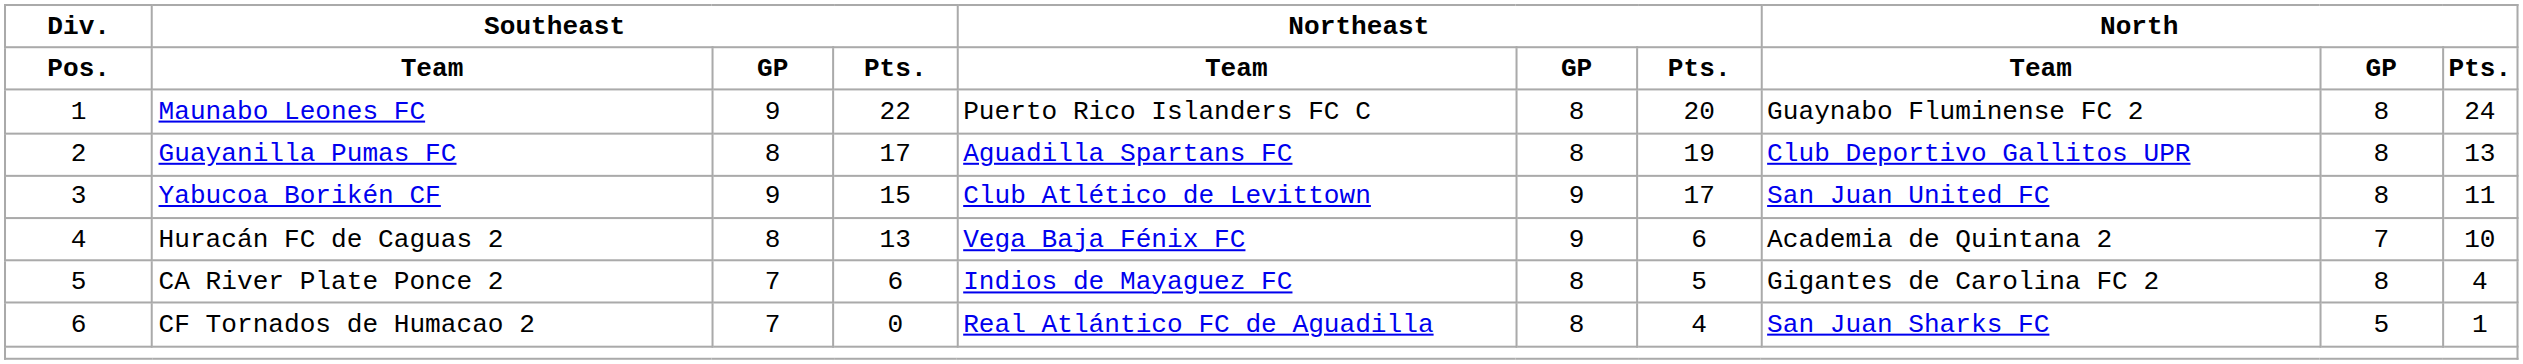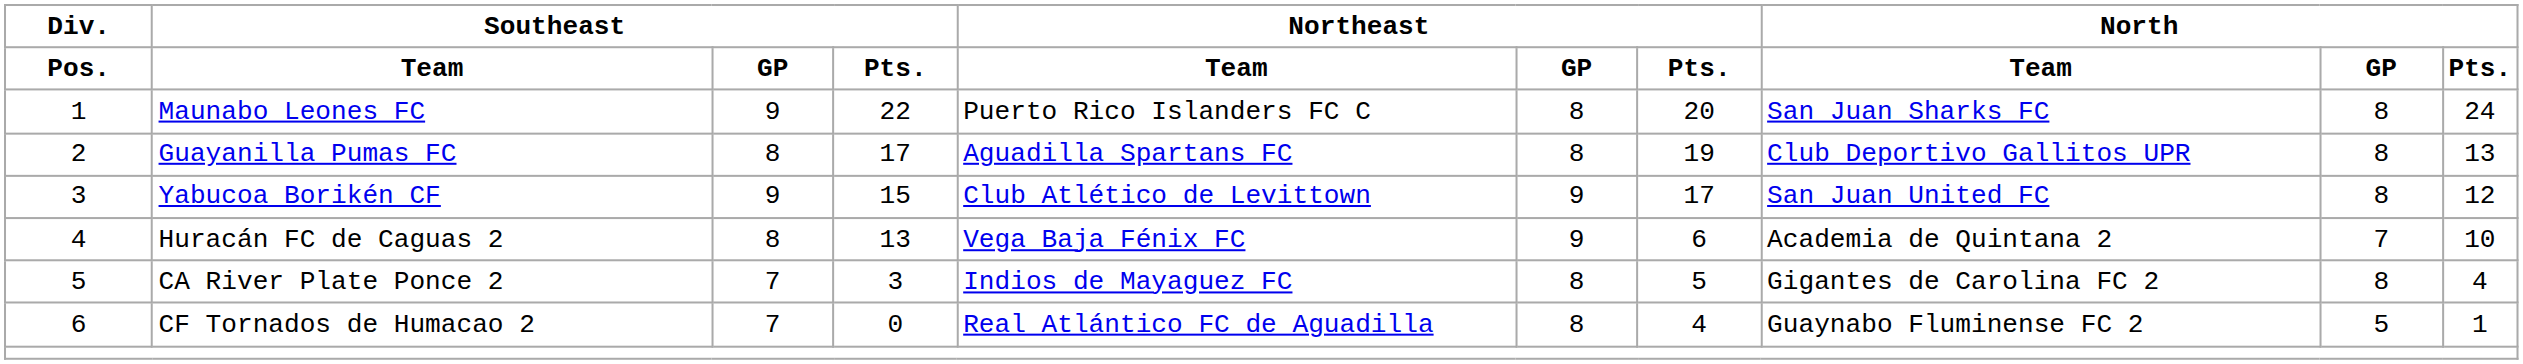 <table class="wikitable" border="1"  style="background:white; text-align:left">
 <tr>
 <th colspan=1 style="background:white;">Div.</th>
 <th colspan=3 style="background:white;">Southeast</th>
 <th colspan=3 style="background:white;">Northeast</th>
 <th colspan=3 style="background:white;">North</th>
 </tr>
 <tr>
 <th style="background:white; width:6%">Pos.</th>
 <th style="background:white; width:23%">Team</th>
 <th style="background:white; width:5%">GP</th>
 <th style="background:white; width:5%">Pts.</th>
 <th style="background:white; width:23%">Team</th>
 <th style="background:white; width:5%">GP</th>
 <th style="background:white; width:5%">Pts.</th>
 <th style="background:white; width:23%">Team</th>
 <th style="background:white; width:5%">GP</th>
 <th style="background:white; width:5%">Pts.</th>
 </tr>
 <tr>
 <td align=center>1</td>
 <td><a href='#'>Maunabo Leones FC</a></td>
 <td align=center>9</td>
 <td align=center>22</td>
 <td>Puerto Rico Islanders FC C</td>
 <td align=center>8</td>
 <td align=center>20</td>
-<td>Guaynabo Fluminense FC 2</td>
+<td><a href='#'>San Juan Sharks FC</a></td>
 <td align=center>8</td>
 <td align=center>24</td>
 </tr>
 <tr>
 <td align=center>2</td>
 <td><a href='#'>Guayanilla Pumas FC</a></td>
 <td align=center>8</td>
 <td align=center>17</td>
 <td><a href='#'>Aguadilla Spartans FC</a></td>
 <td align=center>8</td>
 <td align=center>19</td>
 <td><a href='#'>Club Deportivo Gallitos UPR</a></td>
 <td align=center>8</td>
 <td align=center>13</td>
 </tr>
 <tr>
 <td align=center>3</td>
 <td><a href='#'>Yabucoa Borikén CF</a></td>
 <td align=center>9</td>
 <td align=center>15</td>
 <td><a href='#'>Club Atlético de Levittown</a></td>
 <td align=center>9</td>
 <td align=center>17</td>
 <td><a href='#'>San Juan United FC</a></td>
 <td align=center>8</td>
-<td align=center>11</td>
+<td align=center>12</td>
 </tr>
 <tr>
 <td align=center>4</td>
 <td>Huracán FC de Caguas 2</td>
 <td align=center>8</td>
 <td align=center>13</td>
 <td><a href='#'>Vega Baja Fénix FC</a></td>
 <td align=center>9</td>
 <td align=center>6</td>
 <td>Academia de Quintana 2</td>
 <td align=center>7</td>
 <td align=center>10</td>
 </tr>
 <tr>
 <td align=center>5</td>
 <td>CA River Plate Ponce 2</td>
 <td align=center>7</td>
-<td align=center>6</td>
+<td align=center>3</td>
 <td><a href='#'>Indios de Mayaguez FC</a></td>
 <td align=center>8</td>
 <td align=center>5</td>
 <td>Gigantes de Carolina FC 2</td>
 <td align=center>8</td>
 <td align=center>4</td>
 </tr>
 <tr>
 <td align=center>6</td>
 <td>CF Tornados de Humacao 2</td>
 <td align=center>7</td>
 <td align=center>0</td>
 <td><a href='#'>Real Atlántico FC de Aguadilla</a></td>
 <td align=center>8</td>
 <td align=center>4</td>
-<td><a href='#'>San Juan Sharks FC</a></td>
+<td>Guaynabo Fluminense FC 2</td>
 <td align=center>5</td>
 <td align=center>1</td>
 </tr>
 <tr>
 <td colspan="10"></td>
 </tr>
 </table>
